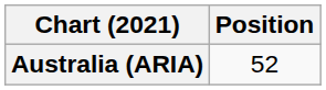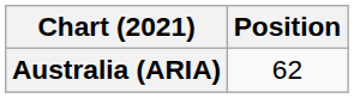 <table class="wikitable plainrowheaders" style="text-align:center;">
 <tr>
 <th scope="col">Chart (2021)</th>
 <th scope="col">Position</th>
 </tr>
 <tr>
 <th scope="row">Australia (ARIA)</th>
-<td>52</td>
+<td>62</td>
 </tr>
 </table>
